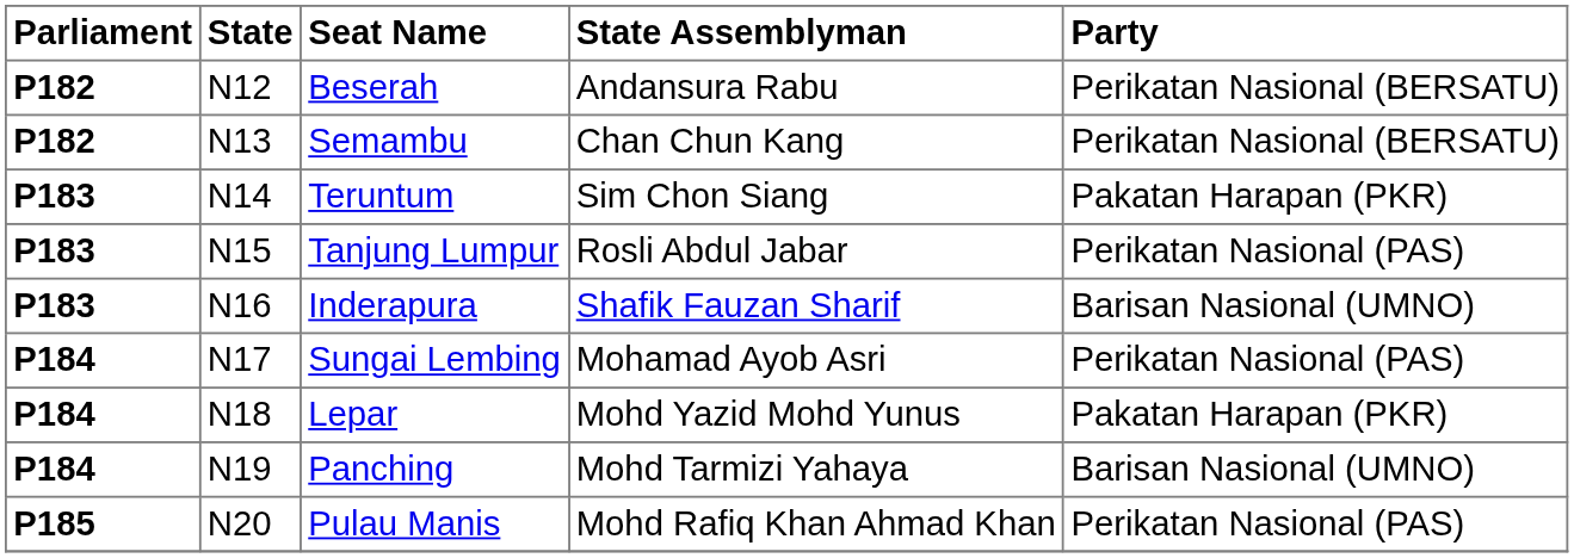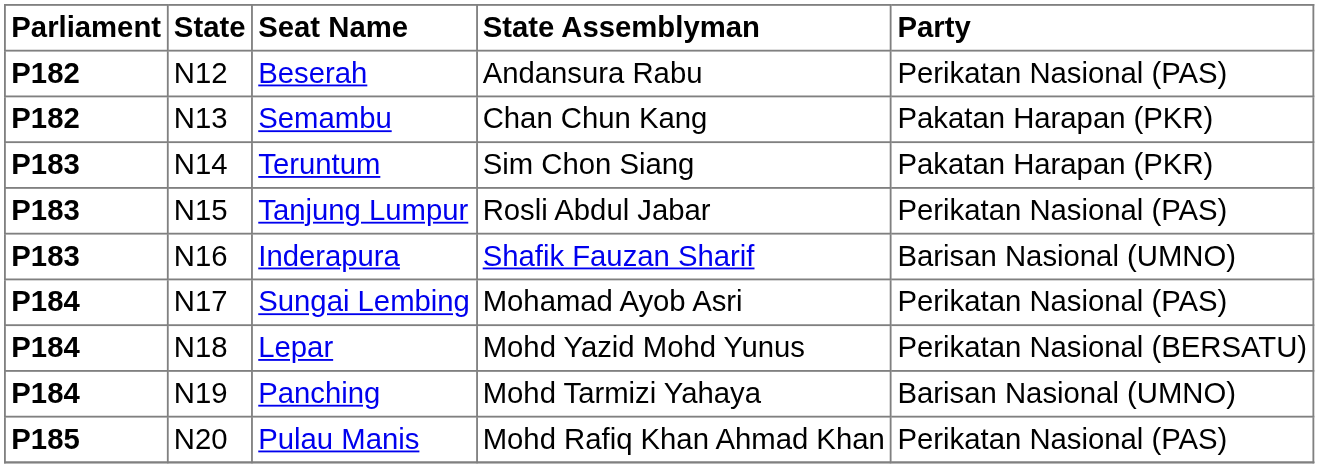 <table class="toccolours sortable" border="1" cellpadding="3" style="border-collapse:collapse; text-align: left;">
 <tr>
 <th align="center">Parliament</th>
 <th>State</th>
 <th>Seat Name</th>
 <th>State Assemblyman</th>
 <th>Party</th>
 </tr>
 <tr>
 <th align="left">P182</th>
 <td>N12</td>
 <td><a href='#'>Beserah</a></td>
 <td>Andansura Rabu</td>
-<td>Perikatan Nasional (BERSATU)</td>
+<td>Perikatan Nasional (PAS)</td>
 </tr>
 <tr>
 <th>P182</th>
 <td>N13</td>
 <td><a href='#'>Semambu</a></td>
 <td>Chan Chun Kang</td>
-<td>Perikatan Nasional (BERSATU)</td>
+<td>Pakatan Harapan (PKR)</td>
 </tr>
 <tr>
 <th>P183</th>
 <td>N14</td>
 <td><a href='#'>Teruntum</a></td>
 <td>Sim Chon Siang</td>
 <td>Pakatan Harapan (PKR)</td>
 </tr>
 <tr>
 <th>P183</th>
 <td>N15</td>
 <td><a href='#'>Tanjung Lumpur</a></td>
 <td>Rosli Abdul Jabar</td>
 <td>Perikatan Nasional (PAS)</td>
 </tr>
 <tr>
 <th>P183</th>
 <td>N16</td>
 <td><a href='#'>Inderapura</a></td>
 <td><a href='#'>Shafik Fauzan Sharif</a></td>
 <td>Barisan Nasional (UMNO)</td>
 </tr>
 <tr>
 <th>P184</th>
 <td>N17</td>
 <td><a href='#'> Sungai Lembing</a></td>
 <td>Mohamad Ayob Asri</td>
 <td>Perikatan Nasional (PAS)</td>
 </tr>
 <tr>
 <th>P184</th>
 <td>N18</td>
 <td><a href='#'>Lepar</a></td>
 <td>Mohd Yazid Mohd Yunus</td>
-<td>Pakatan Harapan (PKR)</td>
+<td>Perikatan Nasional (BERSATU)</td>
 </tr>
 <tr>
 <th>P184</th>
 <td>N19</td>
 <td><a href='#'>Panching</a></td>
 <td>Mohd Tarmizi Yahaya</td>
 <td>Barisan Nasional (UMNO)</td>
 </tr>
 <tr>
 <th>P185</th>
 <td>N20</td>
 <td><a href='#'>Pulau Manis</a></td>
 <td>Mohd Rafiq Khan Ahmad Khan</td>
 <td>Perikatan Nasional (PAS)</td>
 </tr>
 <tr>
 </tr>
 </table>
